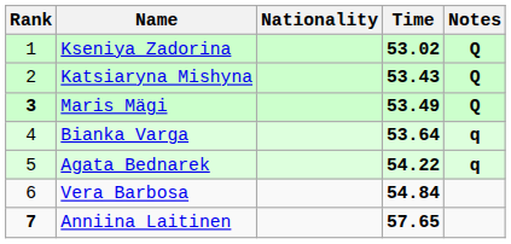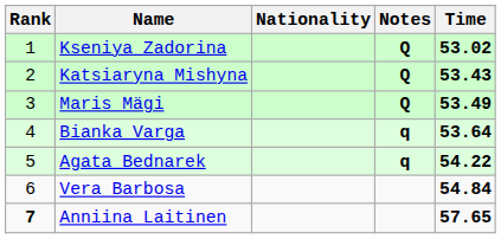 <table class="wikitable sortable" style="text-align:center">
 <tr>
 <th>Rank</th>
 <th>Name</th>
 <th>Nationality</th>
+<th>Notes</th>
 <th>Time</th>
-<th>Notes</th>
 </tr>
 <tr bgcolor=ccffcc>
 <td>1</td>
 <td align=left><a href='#'>Kseniya Zadorina</a></td>
 <td align=left></td>
+<td><strong>Q</strong></td>
 <td><strong>53.02</strong></td>
-<td><strong>Q</strong></td>
 </tr>
 <tr bgcolor=ccffcc>
 <td>2</td>
 <td align=left><a href='#'>Katsiaryna Mishyna</a></td>
 <td align=left></td>
+<td><strong>Q</strong></td>
 <td><strong>53.43</strong></td>
-<td><strong>Q</strong></td>
 </tr>
 <tr bgcolor=ccffcc>
-<td><strong>3</strong></td>
+<td>3</td>
 <td align=left><a href='#'>Maris Mägi</a></td>
 <td align=left></td>
+<td><strong>Q</strong></td>
 <td><strong>53.49</strong></td>
-<td><strong>Q</strong></td>
 </tr>
 <tr bgcolor=ddffdd>
 <td>4</td>
 <td align=left><a href='#'>Bianka Varga</a></td>
 <td align=left></td>
+<td><strong>q</strong></td>
 <td><strong>53.64</strong></td>
-<td><strong>q</strong></td>
 </tr>
 <tr bgcolor=ddffdd>
 <td>5</td>
 <td align=left><a href='#'>Agata Bednarek</a></td>
 <td align=left></td>
+<td><strong>q</strong></td>
 <td><strong>54.22</strong></td>
-<td><strong>q</strong></td>
 </tr>
 <tr>
 <td>6</td>
 <td align=left><a href='#'>Vera Barbosa</a></td>
 <td align=left></td>
+<td></td>
 <td><strong>54.84</strong></td>
-<td></td>
 </tr>
 <tr>
 <td><strong>7</strong></td>
 <td align=left><a href='#'>Anniina Laitinen</a></td>
 <td align=left></td>
+<td></td>
 <td><strong>57.65</strong></td>
-<td></td>
 </tr>
 </table>
